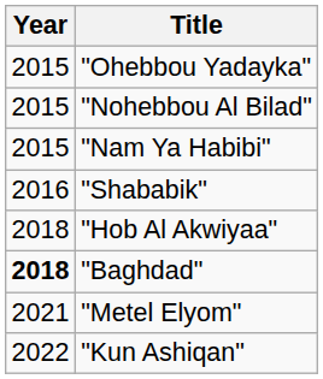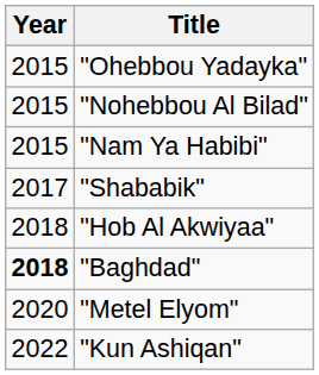 <table class="wikitable">
 <tr>
 <th style="text-align: center; font-weight:bold;">Year</th>
 <th style="text-align: center; font-weight:bold;">Title</th>
 </tr>
 <tr>
 <td>2015</td>
 <td>"Ohebbou Yadayka"</td>
 </tr>
 <tr>
 <td>2015</td>
 <td>"Nohebbou Al Bilad"</td>
 </tr>
 <tr>
 <td>2015</td>
 <td>"Nam Ya Habibi"</td>
 </tr>
 <tr>
-<td>2016</td>
+<td>2017</td>
 <td>"Shababik"</td>
 </tr>
 <tr>
 <td>2018</td>
 <td>"Hob Al Akwiyaa"</td>
 </tr>
 <tr>
 <td><strong>2018</strong></td>
 <td>"Baghdad"</td>
 </tr>
 <tr>
-<td>2021</td>
+<td>2020</td>
 <td>"Metel Elyom"</td>
 </tr>
 <tr>
 <td>2022</td>
 <td>"Kun Ashiqan"</td>
 </tr>
 </table>
